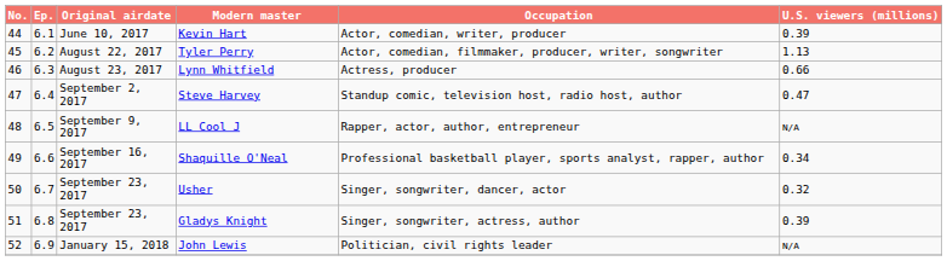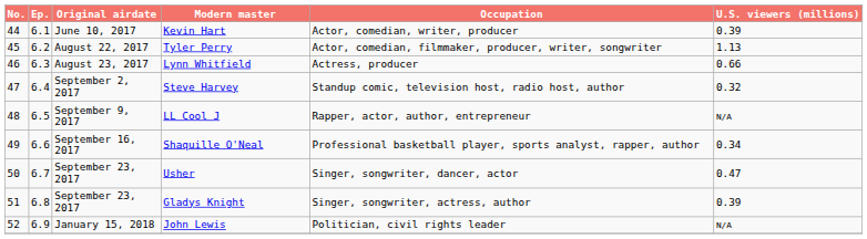 <table class="wikitable">
 <tr style="color:white">
 <th style="background:#F37269; width:20px;">No.</th>
 <th style="background:#F37269; width:20px;">Ep.</th>
 <th style="background:#F37269; width:130px;">Original airdate</th>
 <th style="background:#F37269; width:180px;">Modern master</th>
 <th style="background:#F37269; width:500px;">Occupation</th>
 <th style="background:#F37269;">U.S. viewers (millions)</th>
 </tr>
 <tr>
 <td>44</td>
 <td>6.1</td>
 <td>June 10, 2017</td>
 <td><a href='#'>Kevin Hart</a></td>
 <td>Actor, comedian, writer, producer</td>
 <td>0.39</td>
 </tr>
 <tr>
 <td>45</td>
 <td>6.2</td>
 <td>August 22, 2017</td>
 <td><a href='#'>Tyler Perry</a></td>
 <td>Actor, comedian, filmmaker, producer, writer, songwriter</td>
 <td>1.13</td>
 </tr>
 <tr>
 <td>46</td>
 <td>6.3</td>
 <td>August 23, 2017</td>
 <td><a href='#'>Lynn Whitfield</a></td>
 <td>Actress, producer</td>
 <td>0.66</td>
 </tr>
 <tr>
 <td>47</td>
 <td>6.4</td>
 <td>September 2, 2017</td>
 <td><a href='#'>Steve Harvey</a></td>
 <td>Standup comic, television host, radio host, author</td>
-<td>0.47</td>
+<td>0.32</td>
 </tr>
 <tr>
 <td>48</td>
 <td>6.5</td>
 <td>September 9, 2017</td>
 <td><a href='#'>LL Cool J</a></td>
 <td>Rapper, actor, author, entrepreneur</td>
 <td><span><small>N/A</small></span></td>
 </tr>
 <tr>
 <td>49</td>
 <td>6.6</td>
 <td>September 16, 2017</td>
 <td><a href='#'>Shaquille O'Neal</a></td>
 <td>Professional basketball player, sports analyst, rapper, author</td>
 <td>0.34</td>
 </tr>
 <tr>
 <td>50</td>
 <td>6.7</td>
 <td>September 23, 2017</td>
 <td><a href='#'>Usher</a></td>
 <td>Singer, songwriter, dancer, actor</td>
-<td>0.32</td>
+<td>0.47</td>
 </tr>
 <tr>
 <td>51</td>
 <td>6.8</td>
 <td>September 23, 2017</td>
 <td><a href='#'>Gladys Knight</a></td>
 <td>Singer, songwriter, actress, author</td>
 <td>0.39</td>
 </tr>
 <tr>
 <td>52</td>
 <td>6.9</td>
 <td>January 15, 2018</td>
 <td><a href='#'>John Lewis</a></td>
 <td>Politician, civil rights leader</td>
 <td><span><small>N/A</small></span></td>
 </tr>
 <tr>
 </tr>
 </table>
